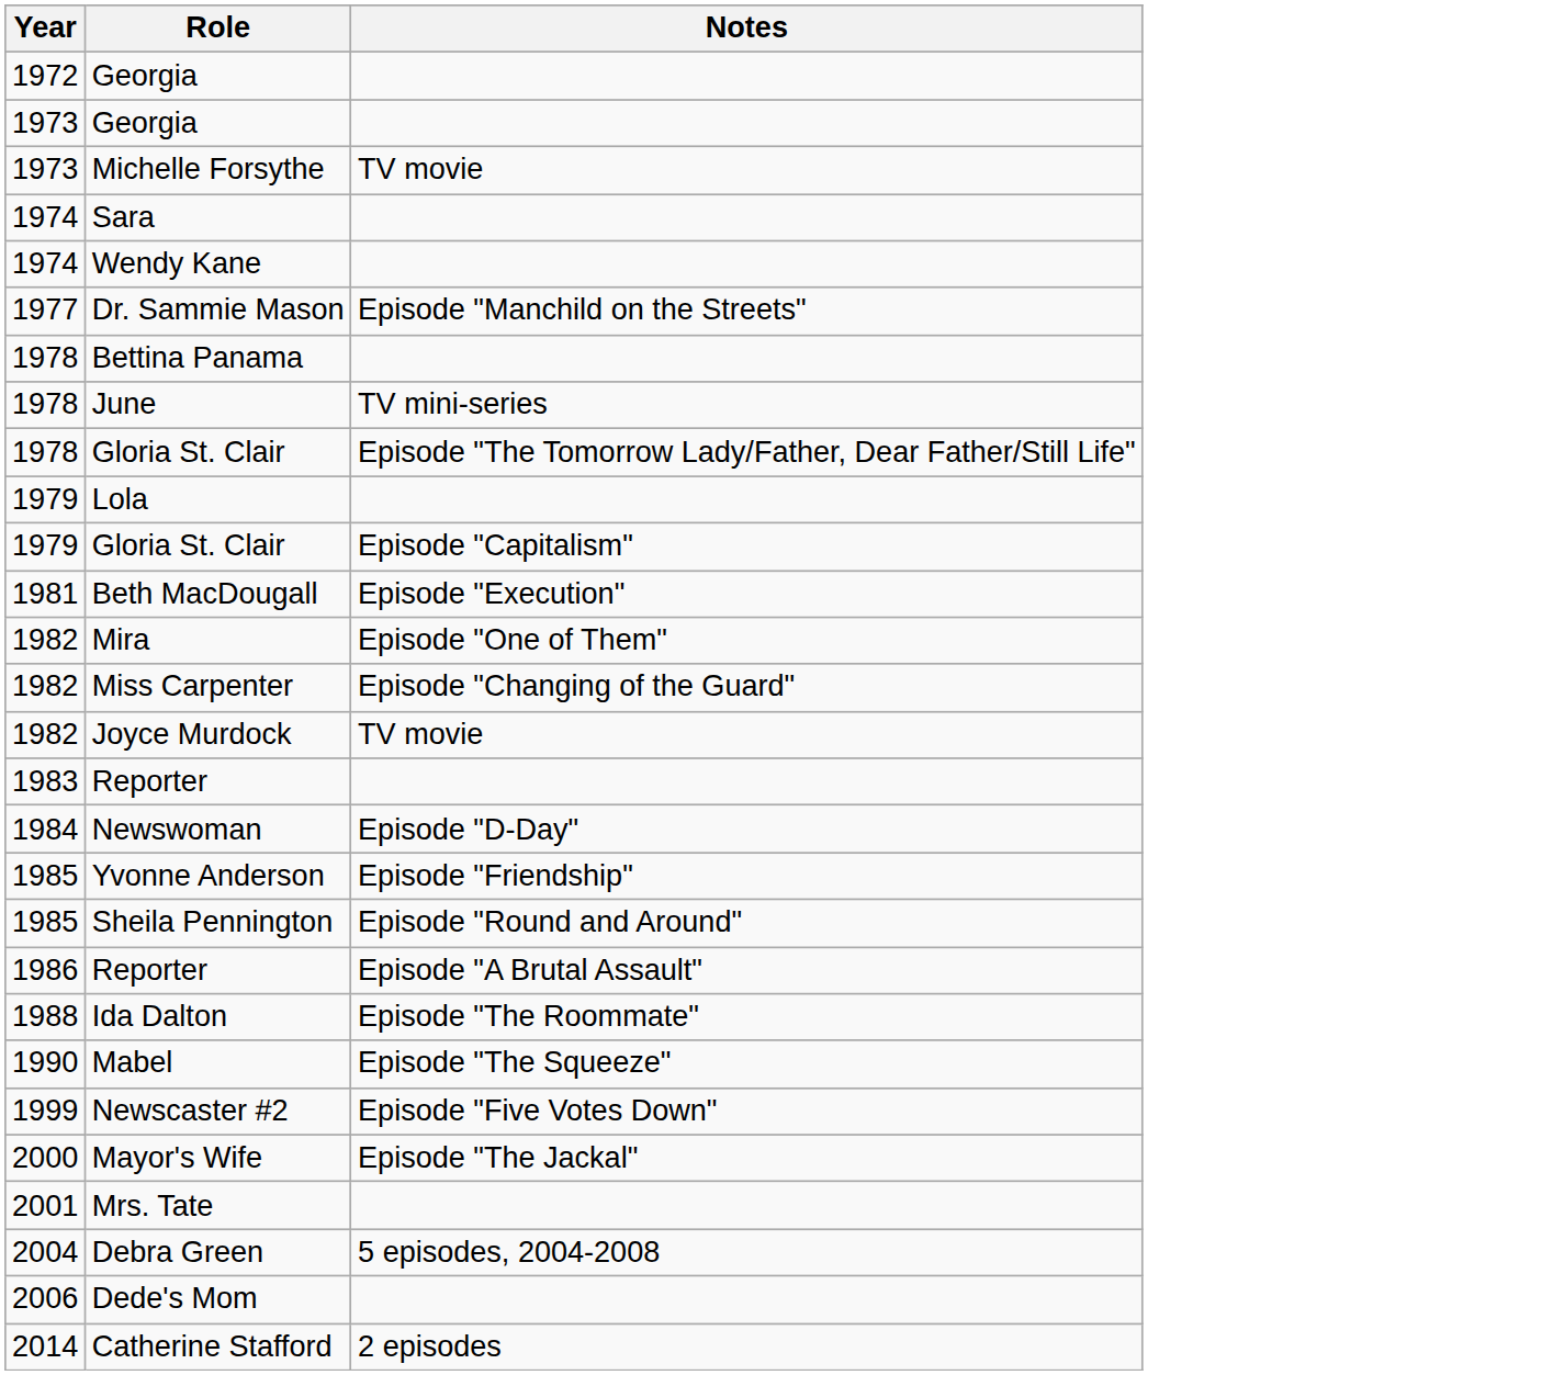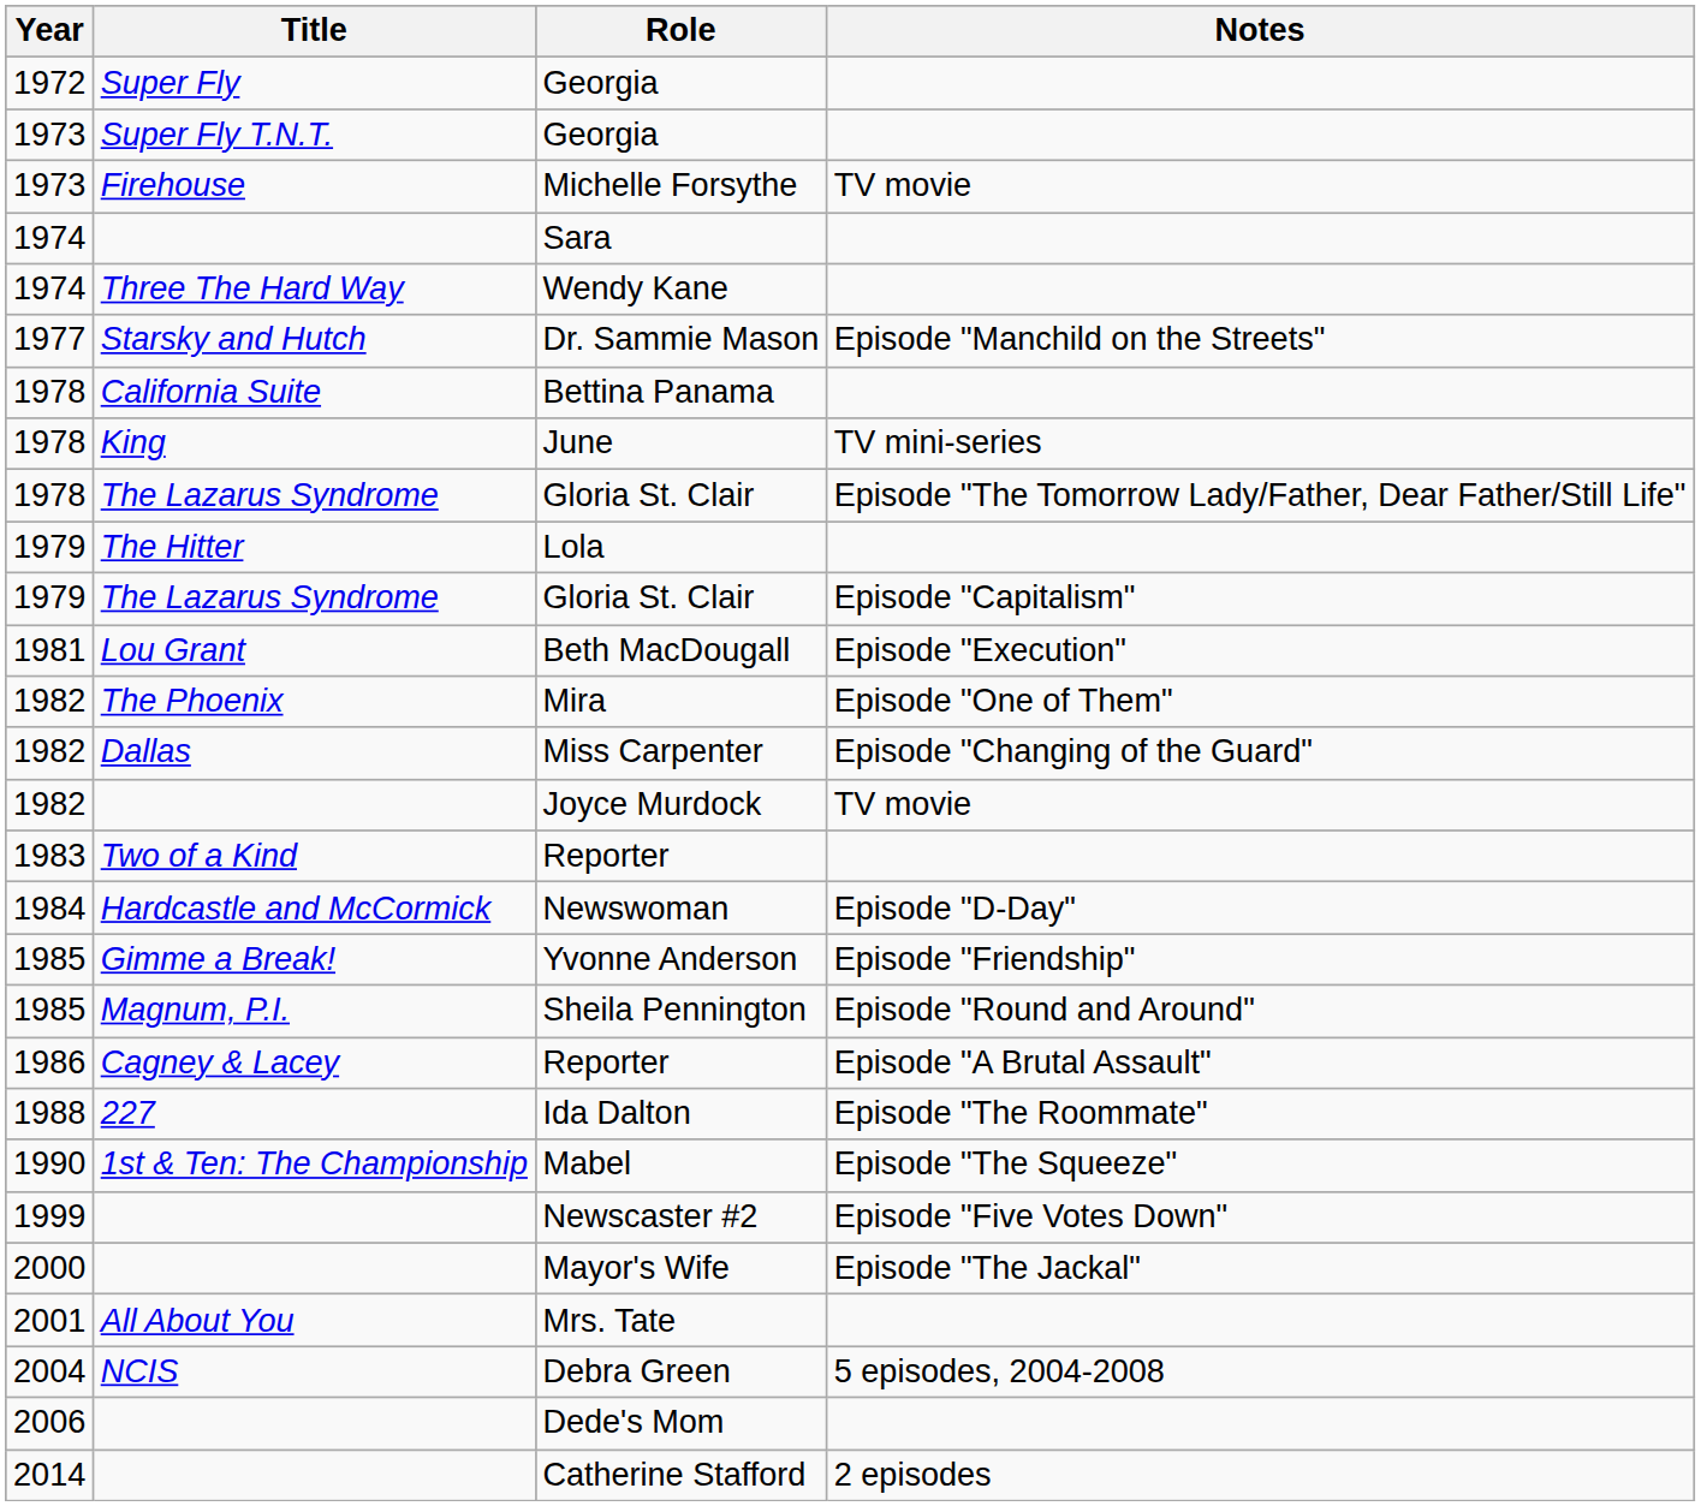 <table class="wikitable sortable">
 <tr>
 <th>Year</th>
+<th>Title</th>
 <th>Role</th>
 <th>Notes</th>
 </tr>
 <tr>
 <td>1972</td>
+<td><em><a href='#'>Super Fly</a></em></td>
 <td>Georgia</td>
 <td></td>
 </tr>
 <tr>
 <td>1973</td>
+<td><em><a href='#'>Super Fly T.N.T.</a></em></td>
 <td>Georgia</td>
 <td></td>
 </tr>
 <tr>
 <td>1973</td>
+<td><em><a href='#'>Firehouse</a></em></td>
 <td>Michelle Forsythe</td>
 <td>TV movie</td>
 </tr>
 <tr>
 <td>1974</td>
+<td></td>
 <td>Sara</td>
 <td></td>
 </tr>
 <tr>
 <td>1974</td>
+<td><em><a href='#'>Three The Hard Way</a></em></td>
 <td>Wendy Kane</td>
 <td></td>
 </tr>
 <tr>
 <td>1977</td>
+<td><em><a href='#'>Starsky and Hutch</a></em></td>
 <td>Dr. Sammie Mason</td>
 <td>Episode "Manchild on the Streets"</td>
 </tr>
 <tr>
 <td>1978</td>
+<td><em><a href='#'>California Suite</a></em></td>
 <td>Bettina Panama</td>
 <td></td>
 </tr>
 <tr>
 <td>1978</td>
+<td><em><a href='#'>King</a></em></td>
 <td>June</td>
 <td>TV mini-series</td>
 </tr>
 <tr>
 <td>1978</td>
+<td><em><a href='#'>The Lazarus Syndrome</a></em></td>
 <td>Gloria St. Clair</td>
 <td>Episode "The Tomorrow Lady/Father, Dear Father/Still Life"</td>
 </tr>
 <tr>
 <td>1979</td>
+<td><em><a href='#'>The Hitter</a></em></td>
 <td>Lola</td>
 <td></td>
 </tr>
 <tr>
 <td>1979</td>
+<td><em><a href='#'>The Lazarus Syndrome</a></em></td>
 <td>Gloria St. Clair</td>
 <td>Episode "Capitalism"</td>
 </tr>
 <tr>
 <td>1981</td>
+<td><em><a href='#'>Lou Grant</a></em></td>
 <td>Beth MacDougall</td>
 <td>Episode "Execution"</td>
 </tr>
 <tr>
 <td>1982</td>
+<td><em><a href='#'>The Phoenix</a></em></td>
 <td>Mira</td>
 <td>Episode "One of Them"</td>
 </tr>
 <tr>
 <td>1982</td>
+<td><em><a href='#'>Dallas</a></em></td>
 <td>Miss Carpenter</td>
 <td>Episode "Changing of the Guard"</td>
 </tr>
 <tr>
 <td>1982</td>
+<td></td>
 <td>Joyce Murdock</td>
 <td>TV movie</td>
 </tr>
 <tr>
 <td>1983</td>
+<td><em><a href='#'>Two of a Kind</a></em></td>
 <td>Reporter</td>
 <td></td>
 </tr>
 <tr>
 <td>1984</td>
+<td><em><a href='#'>Hardcastle and McCormick</a></em></td>
 <td>Newswoman</td>
 <td>Episode "D-Day"</td>
 </tr>
 <tr>
 <td>1985</td>
+<td><em><a href='#'>Gimme a Break!</a></em></td>
 <td>Yvonne Anderson</td>
 <td>Episode "Friendship"</td>
 </tr>
 <tr>
 <td>1985</td>
+<td><em><a href='#'>Magnum, P.I.</a></em></td>
 <td>Sheila Pennington</td>
 <td>Episode "Round and Around"</td>
 </tr>
 <tr>
 <td>1986</td>
+<td><em><a href='#'>Cagney & Lacey</a></em></td>
 <td>Reporter</td>
 <td>Episode "A Brutal Assault"</td>
 </tr>
 <tr>
 <td>1988</td>
+<td><em><a href='#'>227</a></em></td>
 <td>Ida Dalton</td>
 <td>Episode "The Roommate"</td>
 </tr>
 <tr>
 <td>1990</td>
+<td><em><a href='#'>1st & Ten: The Championship</a></em></td>
 <td>Mabel</td>
 <td>Episode "The Squeeze"</td>
 </tr>
 <tr>
 <td>1999</td>
+<td></td>
 <td>Newscaster #2</td>
 <td>Episode "Five Votes Down"</td>
 </tr>
 <tr>
 <td>2000</td>
+<td></td>
 <td>Mayor's Wife</td>
 <td>Episode "The Jackal"</td>
 </tr>
 <tr>
 <td>2001</td>
+<td><em><a href='#'>All About You</a></em></td>
 <td>Mrs. Tate</td>
 <td></td>
 </tr>
 <tr>
 <td>2004</td>
+<td><em><a href='#'>NCIS</a></em></td>
 <td>Debra Green</td>
 <td>5 episodes, 2004-2008</td>
 </tr>
 <tr>
 <td>2006</td>
+<td></td>
 <td>Dede's Mom</td>
 <td></td>
 </tr>
 <tr>
 <td>2014</td>
+<td></td>
 <td>Catherine Stafford</td>
 <td>2 episodes</td>
 </tr>
 </table>
